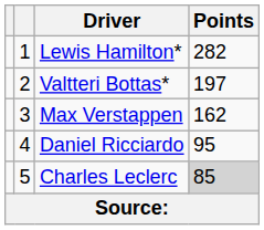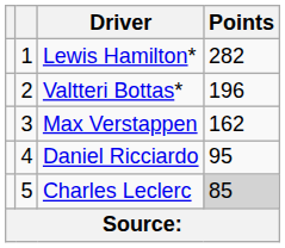 <table class="wikitable" style="font-size: 85%;">
 <tr>
 <th scope="col"></th>
 <th scope="col"></th>
 <th scope="col">Driver</th>
 <th scope="col">Points</th>
 </tr>
 <tr>
 <td align="left"></td>
 <td align="center">1</td>
 <td> <a href='#'>Lewis Hamilton</a>*</td>
 <td align="left">282</td>
 </tr>
 <tr>
 <td align="left"></td>
 <td align="center">2</td>
 <td> <a href='#'>Valtteri Bottas</a>*</td>
-<td align="left">197</td>
+<td align="left">196</td>
 </tr>
 <tr>
 <td align="left"></td>
 <td align="center">3</td>
 <td> <a href='#'>Max Verstappen</a></td>
 <td align="left">162</td>
 </tr>
 <tr>
 <td align="left"></td>
 <td align="center">4</td>
 <td> <a href='#'>Daniel Ricciardo</a></td>
 <td align="left">95</td>
 </tr>
 <tr>
 <td align="left"></td>
 <td align="center">5</td>
 <td> <a href='#'>Charles Leclerc</a></td>
 <td align="left" style="background: lightgrey;">85</td>
 </tr>
 <tr>
 <th colspan=4>Source:</th>
 </tr>
 </table>
